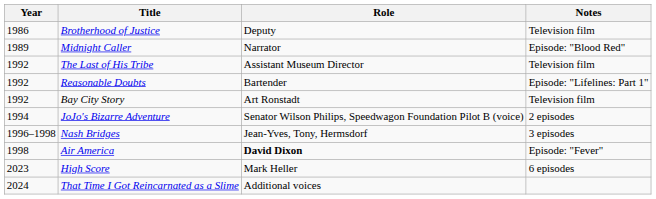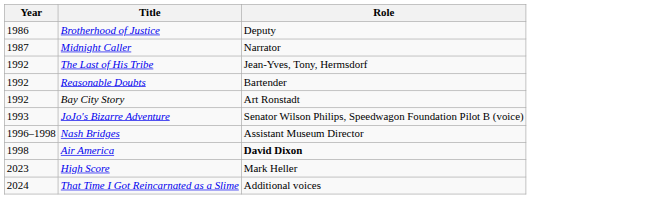 <table class="wikitable sortable plainrowheaders" style="white-space:nowrap">
 <tr>
 <th>Year</th>
 <th>Title</th>
 <th>Role</th>
-<th>Notes</th>
 </tr>
 <tr>
 <td>1986</td>
 <td><em><a href='#'>Brotherhood of Justice</a></em></td>
 <td>Deputy</td>
-<td> Television film</td>
 </tr>
 <tr>
-<td>1989</td>
+<td>1987</td>
 <td><em><a href='#'>Midnight Caller</a></em></td>
 <td>Narrator</td>
-<td> Episode: "Blood Red"</td>
 </tr>
 <tr>
 <td>1992</td>
 <td><em><a href='#'>The Last of His Tribe</a></em></td>
-<td>Assistant Museum Director</td>
-<td> Television film</td>
+<td>Jean-Yves, Tony, Hermsdorf</td>
 </tr>
 <tr>
 <td>1992</td>
 <td><em><a href='#'>Reasonable Doubts</a></em></td>
 <td>Bartender</td>
-<td>Episode: "Lifelines: Part 1"</td>
 </tr>
 <tr>
 <td>1992</td>
 <td><em>Bay City Story</em></td>
 <td>Art Ronstadt</td>
-<td>Television film</td>
 </tr>
 <tr>
-<td>1994</td>
+<td>1993</td>
 <td><em><a href='#'>JoJo's Bizarre Adventure</a></em></td>
 <td>Senator Wilson Philips, Speedwagon Foundation Pilot B (voice)</td>
-<td> 2 episodes</td>
 </tr>
 <tr>
 <td>1996–1998</td>
 <td><em><a href='#'>Nash Bridges</a></em></td>
-<td>Jean-Yves, Tony, Hermsdorf</td>
-<td> 3 episodes</td>
+<td>Assistant Museum Director</td>
 </tr>
 <tr>
 <td>1998</td>
 <td><em><a href='#'>Air America</a></em></td>
 <td><strong>David Dixon</strong></td>
-<td>Episode: "Fever"</td>
 </tr>
 <tr>
 <td>2023</td>
 <td><em><a href='#'>High Score</a></em></td>
 <td>Mark Heller</td>
-<td>6 episodes</td>
 </tr>
 <tr>
 <td>2024</td>
 <td><em><a href='#'>That Time I Got Reincarnated as a Slime</a></em></td>
 <td>Additional voices</td>
-<td></td>
 </tr>
 </table>
